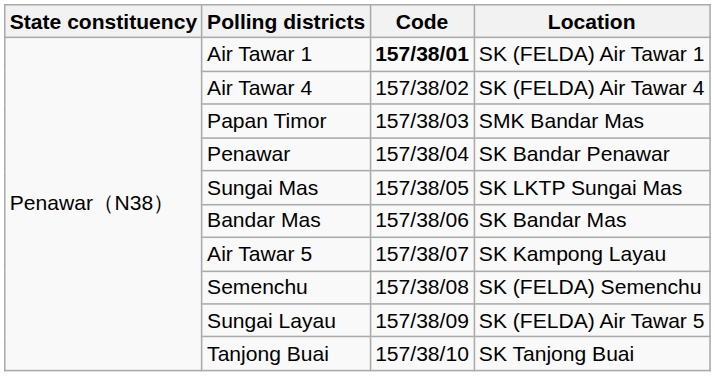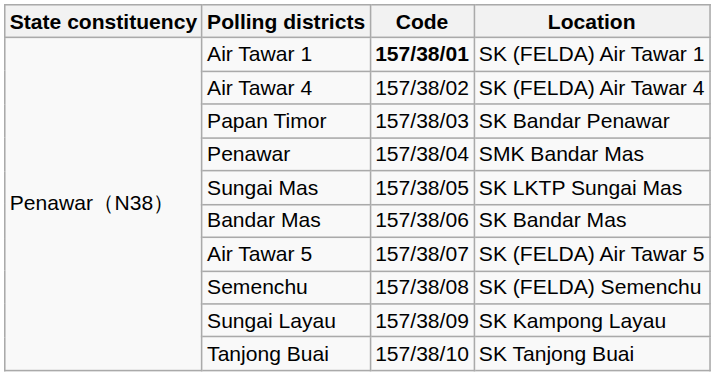 <table class="wikitable sortable mw-collapsible" style="white-space:nowrap;font-size:85%">
 <tr>
 <th>State constituency</th>
 <th>Polling districts</th>
 <th>Code</th>
 <th>Location</th>
 </tr>
 <tr>
 <td rowspan="10">Penawar（N38）</td>
 <td>Air Tawar 1</td>
 <td><strong>157/38/01</strong></td>
 <td>SK (FELDA) Air Tawar 1</td>
 </tr>
 <tr>
 <td>Air Tawar 4</td>
 <td>157/38/02</td>
 <td>SK (FELDA) Air Tawar 4</td>
 </tr>
 <tr>
 <td>Papan Timor</td>
 <td>157/38/03</td>
-<td>SMK Bandar Mas</td>
+<td>SK Bandar Penawar</td>
 </tr>
 <tr>
 <td>Penawar</td>
 <td>157/38/04</td>
-<td>SK Bandar Penawar</td>
+<td>SMK Bandar Mas</td>
 </tr>
 <tr>
 <td>Sungai Mas</td>
 <td>157/38/05</td>
 <td>SK LKTP Sungai Mas</td>
 </tr>
 <tr>
 <td>Bandar Mas</td>
 <td>157/38/06</td>
 <td>SK Bandar Mas</td>
 </tr>
 <tr>
 <td>Air Tawar 5</td>
 <td>157/38/07</td>
-<td>SK Kampong Layau</td>
+<td>SK (FELDA) Air Tawar 5</td>
 </tr>
 <tr>
 <td>Semenchu</td>
 <td>157/38/08</td>
 <td>SK (FELDA) Semenchu</td>
 </tr>
 <tr>
 <td>Sungai Layau</td>
 <td>157/38/09</td>
-<td>SK (FELDA) Air Tawar 5</td>
+<td>SK Kampong Layau</td>
 </tr>
 <tr>
 <td>Tanjong Buai</td>
 <td>157/38/10</td>
 <td>SK Tanjong Buai</td>
 </tr>
 </table>
